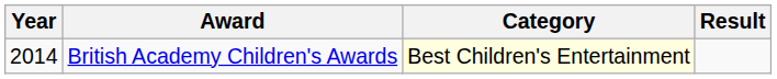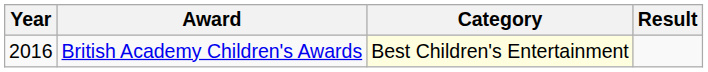 <table class="wikitable">
 <tr style="background:#ccc; text-align:center;">
 <th>Year</th>
 <th>Award</th>
 <th>Category</th>
 <th>Result</th>
 </tr>
 <tr>
-<td>2014</td>
+<td>2016</td>
 <td><a href='#'>British Academy Children's Awards</a></td>
 <td style="background: lightyellow;">Best Children's Entertainment</td>
 <td></td>
 </tr>
 </table>
